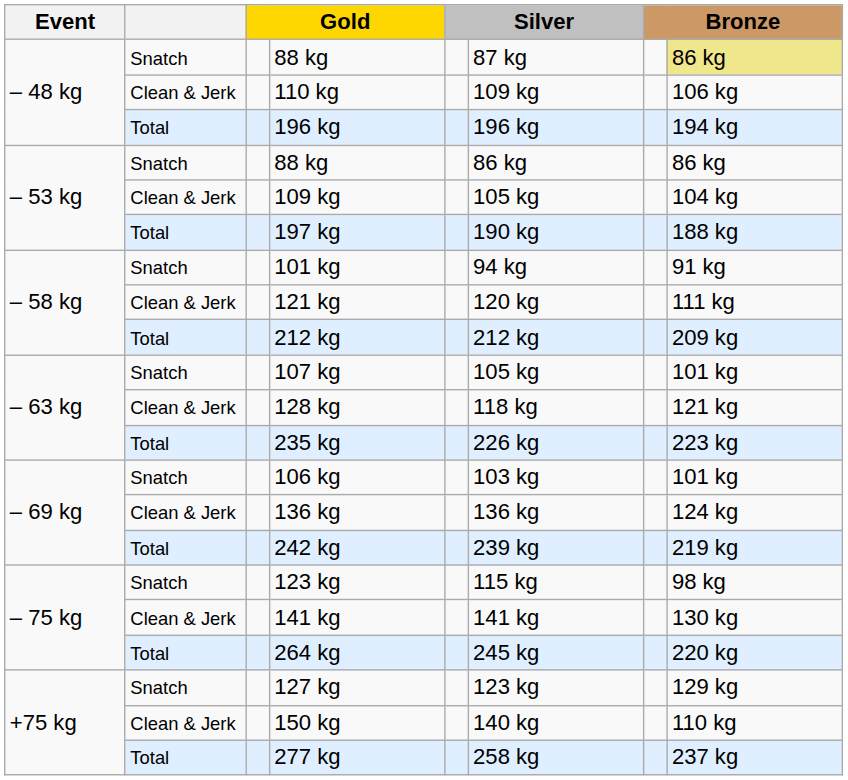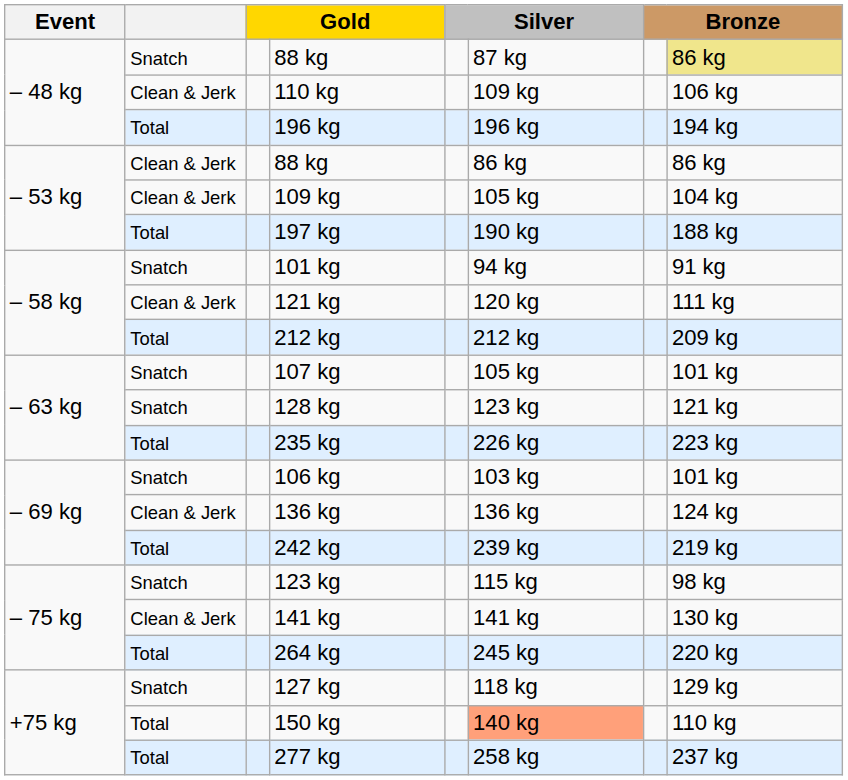 <table class="wikitable">
 <tr>
 <th width=80>Event</th>
 <th width=80></th>
 <td bgcolor=gold align="center" colspan=2 width=250><strong>Gold</strong></td>
 <td bgcolor=silver align="center" colspan=2 width=250><strong>Silver</strong></td>
 <td bgcolor=#cc9966 colspan=2 align="center" width=250><strong>Bronze</strong></td>
 </tr>
 <tr>
 <td rowspan=3>– 48 kg<br></td>
 <td><small>Snatch</small></td>
 <td></td>
 <td>88 kg</td>
 <td></td>
 <td>87 kg</td>
 <td></td>
 <td style="background: khaki;">86 kg</td>
 </tr>
 <tr>
 <td><small>Clean & Jerk</small></td>
 <td></td>
 <td>110 kg</td>
 <td></td>
 <td>109 kg</td>
 <td></td>
 <td>106 kg</td>
 </tr>
 <tr bgcolor=#dfefff>
 <td><small>Total</small></td>
 <td></td>
 <td>196 kg</td>
 <td></td>
 <td>196 kg</td>
 <td></td>
 <td>194 kg</td>
 </tr>
 <tr>
 <td rowspan=3>– 53 kg<br></td>
-<td><small>Snatch</small></td>
+<td><small>Clean & Jerk</small></td>
 <td></td>
 <td>88 kg</td>
 <td></td>
 <td>86 kg</td>
 <td></td>
 <td>86 kg</td>
 </tr>
 <tr>
 <td><small>Clean & Jerk</small></td>
 <td></td>
 <td>109 kg</td>
 <td></td>
 <td>105 kg</td>
 <td></td>
 <td>104 kg</td>
 </tr>
 <tr bgcolor=#dfefff>
 <td><small>Total</small></td>
 <td></td>
 <td>197 kg</td>
 <td></td>
 <td>190 kg</td>
 <td></td>
 <td>188 kg</td>
 </tr>
 <tr>
 <td rowspan=3>– 58 kg<br></td>
 <td><small>Snatch</small></td>
 <td></td>
 <td>101 kg</td>
 <td></td>
 <td>94 kg</td>
 <td></td>
 <td>91 kg</td>
 </tr>
 <tr>
 <td><small>Clean & Jerk</small></td>
 <td></td>
 <td>121 kg</td>
 <td></td>
 <td>120 kg</td>
 <td></td>
 <td>111 kg</td>
 </tr>
 <tr bgcolor=#dfefff>
 <td><small>Total</small></td>
 <td></td>
 <td>212 kg</td>
 <td></td>
 <td>212 kg</td>
 <td></td>
 <td>209 kg</td>
 </tr>
 <tr>
 <td rowspan=3>– 63 kg<br></td>
 <td><small>Snatch</small></td>
 <td></td>
 <td>107 kg</td>
 <td></td>
 <td>105 kg</td>
 <td></td>
 <td>101 kg</td>
 </tr>
 <tr>
-<td><small>Clean & Jerk</small></td>
+<td><small>Snatch</small></td>
 <td></td>
 <td>128 kg</td>
 <td></td>
-<td>118 kg</td>
+<td>123 kg</td>
 <td></td>
 <td>121 kg</td>
 </tr>
 <tr bgcolor=#dfefff>
 <td><small>Total</small></td>
 <td></td>
 <td>235 kg</td>
 <td></td>
 <td>226 kg</td>
 <td></td>
 <td>223 kg</td>
 </tr>
 <tr>
 <td rowspan=3>– 69 kg<br></td>
 <td><small>Snatch</small></td>
 <td></td>
 <td>106 kg</td>
 <td></td>
 <td>103 kg</td>
 <td></td>
 <td>101 kg</td>
 </tr>
 <tr>
 <td><small>Clean & Jerk</small></td>
 <td></td>
 <td>136 kg</td>
 <td></td>
 <td>136 kg</td>
 <td></td>
 <td>124 kg</td>
 </tr>
 <tr bgcolor=#dfefff>
 <td><small>Total</small></td>
 <td></td>
 <td>242 kg</td>
 <td></td>
 <td>239 kg</td>
 <td></td>
 <td>219 kg</td>
 </tr>
 <tr>
 <td rowspan=3>– 75 kg<br></td>
 <td><small>Snatch</small></td>
 <td></td>
 <td>123 kg</td>
 <td></td>
 <td>115 kg</td>
 <td></td>
 <td>98 kg</td>
 </tr>
 <tr>
 <td><small>Clean & Jerk</small></td>
 <td></td>
 <td>141 kg</td>
 <td></td>
 <td>141 kg</td>
 <td></td>
 <td>130 kg</td>
 </tr>
 <tr bgcolor=#dfefff>
 <td><small>Total</small></td>
 <td></td>
 <td>264 kg</td>
 <td></td>
 <td>245 kg</td>
 <td></td>
 <td>220 kg</td>
 </tr>
 <tr>
 <td rowspan=3>+75 kg<br></td>
 <td><small>Snatch</small></td>
 <td></td>
 <td>127 kg</td>
 <td></td>
-<td>123 kg</td>
+<td>118 kg</td>
 <td></td>
 <td>129 kg</td>
 </tr>
 <tr>
-<td><small>Clean & Jerk</small></td>
+<td><small>Total</small></td>
 <td></td>
 <td>150 kg</td>
 <td></td>
-<td>140 kg</td>
+<td style="background: lightsalmon;">140 kg</td>
 <td></td>
 <td>110 kg</td>
 </tr>
 <tr bgcolor=#dfefff>
 <td><small>Total</small></td>
 <td></td>
 <td>277 kg</td>
 <td></td>
 <td>258 kg</td>
 <td></td>
 <td>237 kg</td>
 </tr>
 </table>
